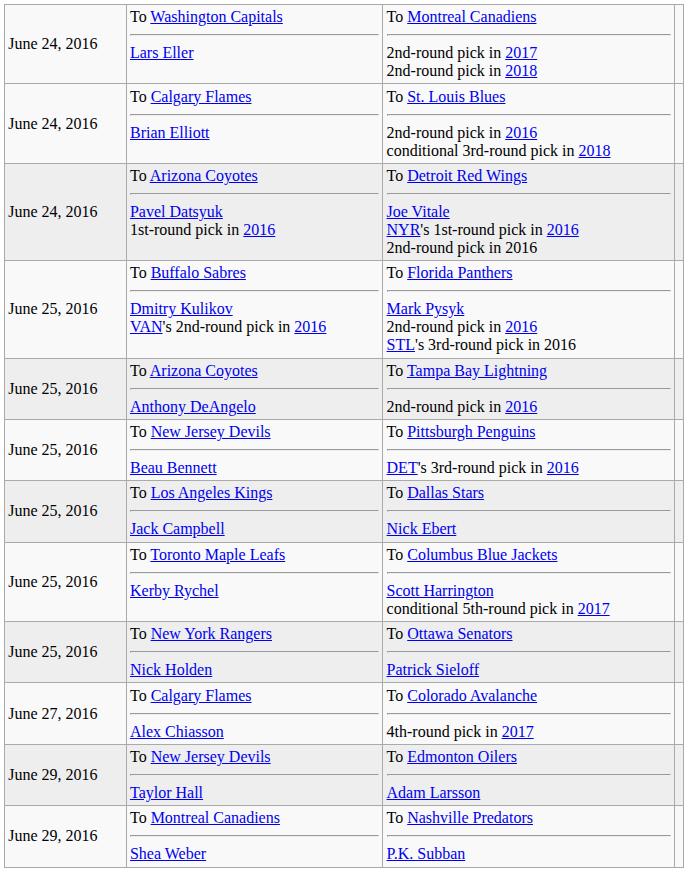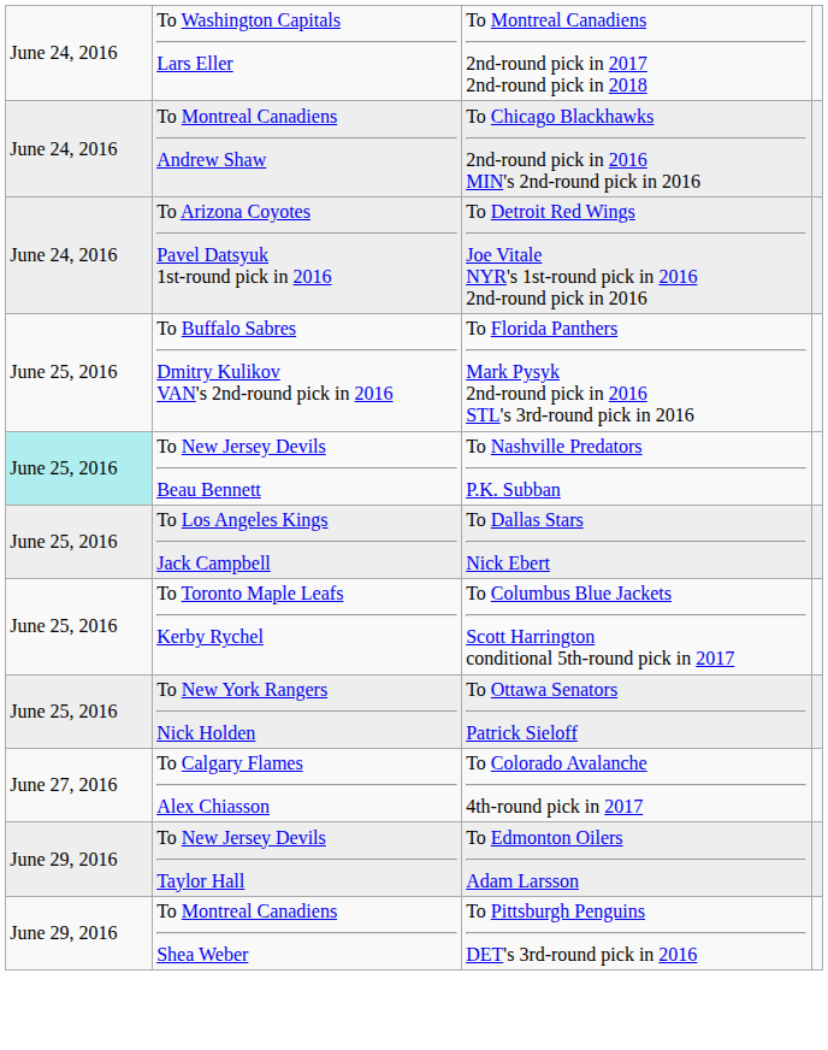 <table class="wikitable" style="border:1px solid #999999; width:680px;">
 <tr>
 <td>June 24, 2016</td>
 <td valign="top">To <a href='#'>Washington Capitals</a><hr> <a href='#'>Lars Eller</a></td>
 <td valign="top">To <a href='#'>Montreal Canadiens</a><hr> 2nd-round pick in <a href='#'>2017</a><br>2nd-round pick in <a href='#'>2018</a></td>
 <td></td>
 </tr>
-<tr>
+<tr bgcolor="eeeeee">
 <td>June 24, 2016</td>
-<td valign="top">To <a href='#'>Calgary Flames</a><hr> <a href='#'>Brian Elliott</a></td>
-<td valign="top">To <a href='#'>St. Louis Blues</a><hr> 2nd-round pick in <a href='#'>2016</a><br><span>conditional</span> 3rd-round pick in <a href='#'>2018</a></td>
+<td valign="top">To <a href='#'>Montreal Canadiens</a><hr> <a href='#'>Andrew Shaw</a></td>
+<td valign="top">To <a href='#'>Chicago Blackhawks</a><hr> 2nd-round pick in <a href='#'>2016</a><br><a href='#'>MIN</a>'s 2nd-round pick in 2016</td>
 <td></td>
 </tr>
 <tr bgcolor="eeeeee">
 <td>June 24, 2016</td>
 <td valign="top">To <a href='#'>Arizona Coyotes</a><hr> <a href='#'>Pavel Datsyuk</a><br>1st-round pick in <a href='#'>2016</a></td>
 <td valign="top">To <a href='#'>Detroit Red Wings</a><hr> <a href='#'>Joe Vitale</a><br><a href='#'>NYR</a>'s 1st-round pick in <a href='#'>2016</a><br>2nd-round pick in 2016</td>
 <td></td>
 </tr>
 <tr>
 <td>June 25, 2016</td>
 <td valign="top">To <a href='#'>Buffalo Sabres</a><hr> <a href='#'>Dmitry Kulikov</a><br><a href='#'>VAN</a>'s 2nd-round pick in <a href='#'>2016</a></td>
 <td valign="top">To <a href='#'>Florida Panthers</a><hr> <a href='#'>Mark Pysyk</a><br>2nd-round pick in <a href='#'>2016</a><br><a href='#'>STL</a>'s 3rd-round pick in 2016</td>
 <td></td>
 </tr>
-<tr bgcolor="eeeeee">
-<td>June 25, 2016</td>
-<td valign="top">To <a href='#'>Arizona Coyotes</a><hr> <a href='#'>Anthony DeAngelo</a></td>
-<td valign="top">To <a href='#'>Tampa Bay Lightning</a><hr> 2nd-round pick in <a href='#'>2016</a></td>
-<td></td>
-</tr>
 <tr>
-<td>June 25, 2016</td>
+<td style="background: paleturquoise;">June 25, 2016</td>
 <td valign="top">To <a href='#'>New Jersey Devils</a><hr> <a href='#'>Beau Bennett</a></td>
-<td valign="top">To <a href='#'>Pittsburgh Penguins</a><hr> <a href='#'>DET</a>'s 3rd-round pick in <a href='#'>2016</a></td>
+<td valign="top">To <a href='#'>Nashville Predators</a><hr> <a href='#'>P.K. Subban</a></td>
 <td></td>
 </tr>
 <tr bgcolor="eeeeee">
 <td>June 25, 2016</td>
 <td valign="top">To <a href='#'>Los Angeles Kings</a><hr> <a href='#'>Jack Campbell</a></td>
 <td valign="top">To <a href='#'>Dallas Stars</a><hr> <a href='#'>Nick Ebert</a></td>
 <td></td>
 </tr>
 <tr>
 <td>June 25, 2016</td>
 <td valign="top">To <a href='#'>Toronto Maple Leafs</a><hr> <a href='#'>Kerby Rychel</a></td>
 <td valign="top">To <a href='#'>Columbus Blue Jackets</a><hr> <a href='#'>Scott Harrington</a><br><span>conditional</span> 5th-round pick in <a href='#'>2017</a></td>
 <td></td>
 </tr>
 <tr bgcolor="eeeeee">
 <td>June 25, 2016</td>
 <td valign="top">To <a href='#'>New York Rangers</a><hr> <a href='#'>Nick Holden</a></td>
 <td valign="top">To <a href='#'>Ottawa Senators</a><hr> <a href='#'>Patrick Sieloff</a></td>
 <td></td>
 </tr>
 <tr>
 <td>June 27, 2016</td>
 <td valign="top">To <a href='#'>Calgary Flames</a><hr> <a href='#'>Alex Chiasson</a></td>
 <td valign="top">To <a href='#'>Colorado Avalanche</a><hr> 4th-round pick in <a href='#'>2017</a></td>
 <td></td>
 </tr>
 <tr bgcolor="eeeeee">
 <td>June 29, 2016</td>
 <td valign="top">To <a href='#'>New Jersey Devils</a><hr> <a href='#'>Taylor Hall</a></td>
 <td valign="top">To <a href='#'>Edmonton Oilers</a><hr> <a href='#'>Adam Larsson</a></td>
 <td></td>
 </tr>
 <tr>
 <td>June 29, 2016</td>
 <td valign="top">To <a href='#'>Montreal Canadiens</a><hr> <a href='#'>Shea Weber</a></td>
-<td valign="top">To <a href='#'>Nashville Predators</a><hr> <a href='#'>P.K. Subban</a></td>
+<td valign="top">To <a href='#'>Pittsburgh Penguins</a><hr> <a href='#'>DET</a>'s 3rd-round pick in <a href='#'>2016</a></td>
 <td></td>
 </tr>
 </table>
